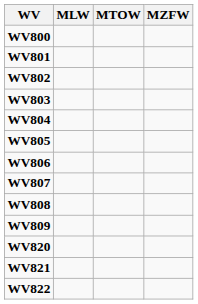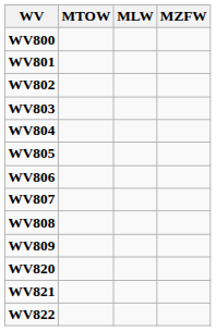 <table class="wikitable sortable">
 <tr>
 <th>WV</th>
+<th>MTOW</th>
 <th>MLW</th>
-<th>MTOW</th>
 <th>MZFW</th>
 </tr>
 <tr>
 <td><strong>WV800</strong></td>
 <td></td>
 <td></td>
 <td></td>
 </tr>
 <tr>
 <td><strong>WV801</strong></td>
 <td></td>
 <td></td>
 <td></td>
 </tr>
 <tr>
 <td><strong>WV802</strong></td>
 <td></td>
 <td></td>
 <td></td>
 </tr>
 <tr>
 <td><strong>WV803</strong></td>
 <td></td>
 <td></td>
 <td></td>
 </tr>
 <tr>
 <td><strong>WV804</strong></td>
 <td></td>
 <td></td>
 <td></td>
 </tr>
 <tr>
 <td><strong>WV805</strong></td>
 <td></td>
 <td></td>
 <td></td>
 </tr>
 <tr>
 <td><strong>WV806</strong></td>
 <td></td>
 <td></td>
 <td></td>
 </tr>
 <tr>
 <td><strong>WV807</strong></td>
 <td></td>
 <td></td>
 <td></td>
 </tr>
 <tr>
 <td><strong>WV808</strong></td>
 <td></td>
 <td></td>
 <td></td>
 </tr>
 <tr>
 <td><strong>WV809</strong></td>
 <td></td>
 <td></td>
 <td></td>
 </tr>
 <tr>
 <td><strong>WV820</strong></td>
 <td></td>
 <td></td>
 <td></td>
 </tr>
 <tr>
 <td><strong>WV821</strong></td>
 <td></td>
 <td></td>
 <td></td>
 </tr>
 <tr>
 <td><strong>WV822</strong></td>
 <td></td>
 <td></td>
 <td></td>
 </tr>
 </table>
